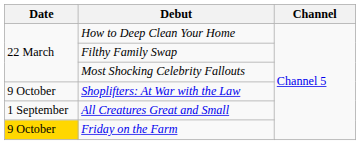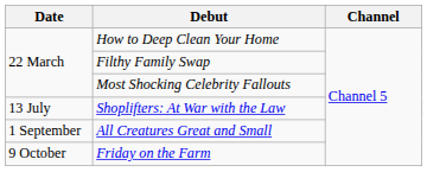 <table class="wikitable">
 <tr>
 <th width=90>Date</th>
 <th width=250>Debut</th>
 <th width=100>Channel</th>
 </tr>
 <tr>
 <td rowspan=3>22 March</td>
 <td><em>How to Deep Clean Your Home</em></td>
 <td rowspan=6><a href='#'>Channel 5</a></td>
 </tr>
 <tr>
 <td><em>Filthy Family Swap</em></td>
 </tr>
 <tr>
 <td><em>Most Shocking Celebrity Fallouts</em></td>
 </tr>
 <tr>
-<td>9 October</td>
+<td>13 July</td>
 <td><em><a href='#'>Shoplifters: At War with the Law</a></em></td>
 </tr>
 <tr>
 <td>1 September</td>
 <td><em><a href='#'>All Creatures Great and Small</a></em></td>
 </tr>
 <tr>
-<td style="background: gold;">9 October</td>
+<td>9 October</td>
 <td><em><a href='#'>Friday on the Farm</a></em></td>
 </tr>
 </table>
